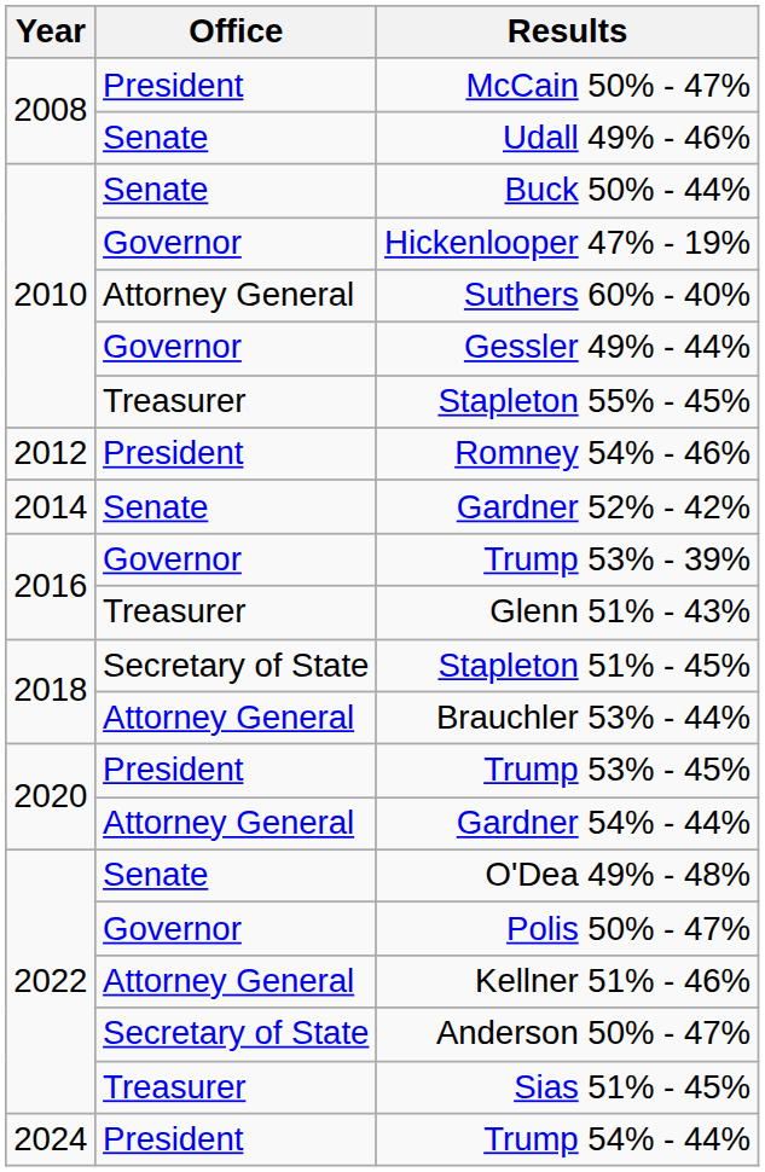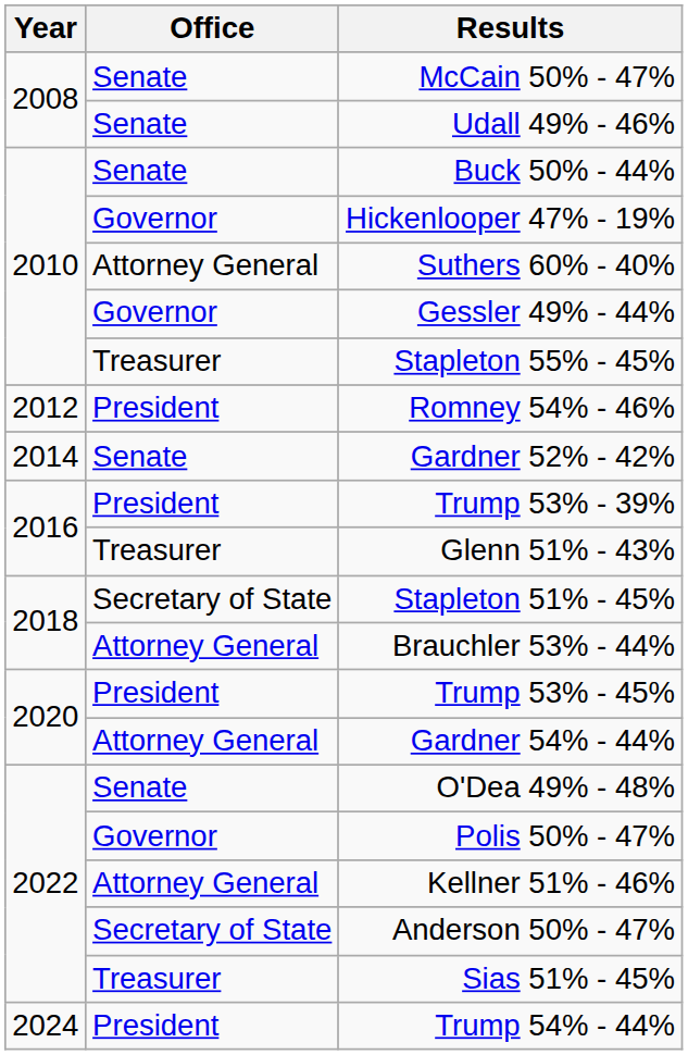 <table class=wikitable>
 <tr>
 <th>Year</th>
 <th>Office</th>
 <th>Results</th>
 </tr>
 <tr>
 <td rowspan=2>2008</td>
-<td><a href='#'>President</a></td>
+<td><a href='#'>Senate</a></td>
 <td align="right" ><a href='#'>McCain</a> 50% - 47%</td>
 </tr>
 <tr>
 <td><a href='#'>Senate</a></td>
 <td align="right" ><a href='#'>Udall</a> 49% - 46%</td>
 </tr>
 <tr>
 <td rowspan=5>2010</td>
 <td><a href='#'>Senate</a></td>
 <td align="right" ><a href='#'>Buck</a> 50% - 44%</td>
 </tr>
 <tr>
 <td><a href='#'>Governor</a></td>
 <td align="right" ><a href='#'>Hickenlooper</a> 47% - 19%</td>
 </tr>
 <tr>
 <td>Attorney General</td>
 <td align="right" ><a href='#'>Suthers</a> 60% - 40%</td>
 </tr>
 <tr>
 <td><a href='#'>Governor</a></td>
 <td align="right" ><a href='#'>Gessler</a> 49% - 44%</td>
 </tr>
 <tr>
 <td>Treasurer</td>
 <td align="right" ><a href='#'>Stapleton</a> 55% - 45%</td>
 </tr>
 <tr>
 <td>2012</td>
 <td><a href='#'>President</a></td>
 <td align="right" ><a href='#'>Romney</a> 54% - 46%</td>
 </tr>
 <tr>
 <td>2014</td>
 <td><a href='#'>Senate</a></td>
 <td align="right" ><a href='#'>Gardner</a> 52% - 42%</td>
 </tr>
 <tr>
 <td rowspan=2>2016</td>
-<td><a href='#'>Governor</a></td>
+<td><a href='#'>President</a></td>
 <td align="right" ><a href='#'>Trump</a> 53% - 39%</td>
 </tr>
 <tr>
 <td>Treasurer</td>
 <td align="right" >Glenn 51% - 43%</td>
 </tr>
 <tr>
 <td rowspan=2>2018</td>
 <td>Secretary of State</td>
 <td align="right" ><a href='#'>Stapleton</a> 51% - 45%</td>
 </tr>
 <tr>
 <td><a href='#'>Attorney General</a></td>
 <td align="right" >Brauchler 53% - 44%</td>
 </tr>
 <tr>
 <td rowspan=2>2020</td>
 <td><a href='#'>President</a></td>
 <td align="right" ><a href='#'>Trump</a> 53% - 45%</td>
 </tr>
 <tr>
 <td><a href='#'>Attorney General</a></td>
 <td align="right" ><a href='#'>Gardner</a> 54% - 44%</td>
 </tr>
 <tr>
 <td rowspan=5>2022</td>
 <td><a href='#'>Senate</a></td>
 <td align="right" >O'Dea 49% - 48%</td>
 </tr>
 <tr>
 <td><a href='#'>Governor</a></td>
 <td align="right" ><a href='#'>Polis</a> 50% - 47%</td>
 </tr>
 <tr>
 <td><a href='#'>Attorney General</a></td>
 <td align="right" >Kellner 51% - 46%</td>
 </tr>
 <tr>
 <td><a href='#'>Secretary of State</a></td>
 <td align="right" >Anderson 50% - 47%</td>
 </tr>
 <tr>
 <td><a href='#'>Treasurer</a></td>
 <td align="right" ><a href='#'>Sias</a> 51% - 45%</td>
 </tr>
 <tr>
 <td>2024</td>
 <td><a href='#'>President</a></td>
 <td align="right" ><a href='#'>Trump</a> 54% - 44%</td>
 </tr>
 </table>
